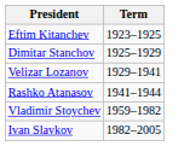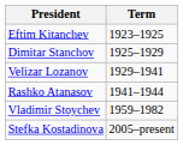 <table class="wikitable">
 <tr>
 <th>President</th>
 <th>Term</th>
 </tr>
 <tr>
 <td><a href='#'>Eftim Kitanchev</a></td>
 <td>1923–1925</td>
 </tr>
 <tr>
 <td><a href='#'>Dimitar Stanchov</a></td>
 <td>1925–1929</td>
 </tr>
 <tr>
 <td><a href='#'>Velizar Lozanov</a></td>
 <td>1929–1941</td>
 </tr>
 <tr>
 <td><a href='#'>Rashko Atanasov</a></td>
 <td>1941–1944</td>
 </tr>
 <tr>
 <td><a href='#'>Vladimir Stoychev</a></td>
 <td>1959–1982</td>
 </tr>
 <tr>
-<td><a href='#'>Ivan Slavkov</a></td>
-<td>1982–2005</td>
+<td><a href='#'>Stefka Kostadinova</a></td>
+<td>2005–present</td>
 </tr>
 </table>
